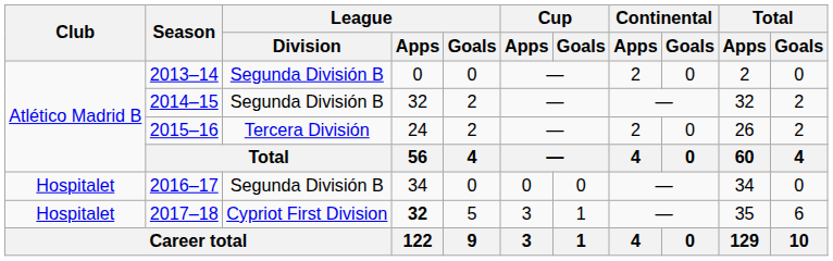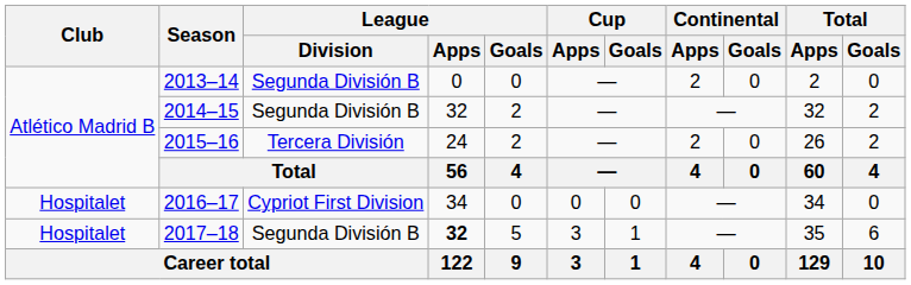 <table class="wikitable" style="text-align: center;">
 <tr>
 <th rowspan="2">Club</th>
 <th rowspan="2">Season</th>
 <th colspan="3">League</th>
 <th colspan="2">Cup</th>
 <th colspan="2">Continental</th>
 <th colspan="2">Total</th>
 </tr>
 <tr>
 <th>Division</th>
 <th>Apps</th>
 <th>Goals</th>
 <th>Apps</th>
 <th>Goals</th>
 <th>Apps</th>
 <th>Goals</th>
 <th>Apps</th>
 <th>Goals</th>
 </tr>
 <tr>
 <td rowspan="4"><a href='#'>Atlético Madrid B</a></td>
 <td><a href='#'>2013–14</a></td>
 <td><a href='#'>Segunda División B</a></td>
 <td>0</td>
 <td>0</td>
 <td colspan="2">—</td>
 <td>2</td>
 <td>0</td>
 <td>2</td>
 <td>0</td>
 </tr>
 <tr>
 <td><a href='#'>2014–15</a></td>
 <td>Segunda División B</td>
 <td>32</td>
 <td>2</td>
 <td colspan="2">—</td>
 <td colspan="2">—</td>
 <td>32</td>
 <td>2</td>
 </tr>
 <tr>
 <td><a href='#'>2015–16</a></td>
 <td><a href='#'>Tercera División</a></td>
 <td>24</td>
 <td>2</td>
 <td colspan="2">—</td>
 <td>2</td>
 <td>0</td>
 <td>26</td>
 <td>2</td>
 </tr>
 <tr>
 <th colspan="2">Total</th>
 <th>56</th>
 <th>4</th>
 <th colspan="2">—</th>
 <th>4</th>
 <th>0</th>
 <th>60</th>
 <th>4</th>
 </tr>
 <tr>
 <td rowspan="1"><a href='#'>Hospitalet</a></td>
 <td><a href='#'>2016–17</a></td>
-<td>Segunda División B</td>
+<td><a href='#'>Cypriot First Division</a></td>
 <td>34</td>
 <td>0</td>
 <td>0</td>
 <td>0</td>
 <td colspan="2">—</td>
 <td>34</td>
 <td>0</td>
 </tr>
 <tr>
 <td rowspan="1"><a href='#'>Hospitalet</a></td>
 <td><a href='#'>2017–18</a></td>
-<td><a href='#'>Cypriot First Division</a></td>
+<td>Segunda División B</td>
 <td><strong>32</strong></td>
 <td>5</td>
 <td>3</td>
 <td>1</td>
 <td colspan="2">—</td>
 <td>35</td>
 <td>6</td>
 </tr>
 <tr>
 <th colspan="3">Career total</th>
 <th>122</th>
 <th>9</th>
 <th>3</th>
 <th>1</th>
 <th>4</th>
 <th>0</th>
 <th>129</th>
 <th>10</th>
 </tr>
 </table>
